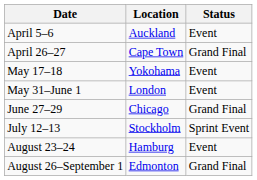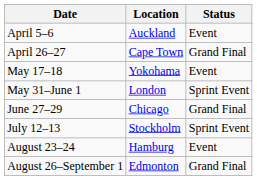 <table class="wikitable">
 <tr>
 <th>Date</th>
 <th>Location</th>
 <th>Status</th>
 </tr>
 <tr>
 <td>April 5–6</td>
 <td> <a href='#'>Auckland</a></td>
 <td>Event</td>
 </tr>
 <tr>
 <td>April 26–27</td>
 <td> <a href='#'>Cape Town</a></td>
 <td>Grand Final</td>
 </tr>
 <tr>
 <td>May 17–18</td>
 <td> <a href='#'>Yokohama</a></td>
 <td>Event</td>
 </tr>
 <tr>
 <td>May 31–June 1</td>
 <td> <a href='#'>London</a></td>
-<td>Event</td>
+<td>Sprint Event</td>
 </tr>
 <tr>
 <td>June 27–29</td>
 <td> <a href='#'>Chicago</a></td>
 <td>Grand Final</td>
 </tr>
 <tr>
 <td>July 12–13</td>
 <td> <a href='#'>Stockholm</a></td>
 <td>Sprint Event</td>
 </tr>
 <tr>
 <td>August 23–24</td>
 <td> <a href='#'>Hamburg</a></td>
 <td>Event</td>
 </tr>
 <tr>
 <td>August 26–September 1</td>
 <td> <a href='#'>Edmonton</a></td>
 <td>Grand Final</td>
 </tr>
 </table>
